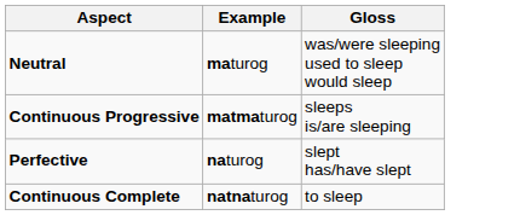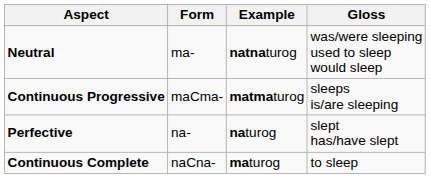 <table class="wikitable" align="center">
 <tr>
 <th>Aspect</th>
+<th>Form</th>
 <th>Example</th>
 <th>Gloss</th>
 </tr>
 <tr>
 <td><strong>Neutral</strong></td>
-<td><strong>ma</strong>turog</td>
+<td>ma-</td>
+<td><strong>natna</strong>turog</td>
 <td>was/were sleeping<br>used to sleep<br>would sleep</td>
 </tr>
 <tr>
 <td><strong>Continuous Progressive</strong></td>
+<td>maCma-</td>
 <td><strong>matma</strong>turog</td>
 <td>sleeps<br>is/are sleeping</td>
 </tr>
 <tr>
 <td><strong>Perfective</strong></td>
+<td>na-</td>
 <td><strong>na</strong>turog</td>
 <td>slept<br>has/have slept</td>
 </tr>
 <tr>
 <td><strong>Continuous Complete</strong></td>
-<td><strong>natna</strong>turog</td>
+<td>naCna-</td>
+<td><strong>ma</strong>turog</td>
 <td>to sleep</td>
 </tr>
 </table>
